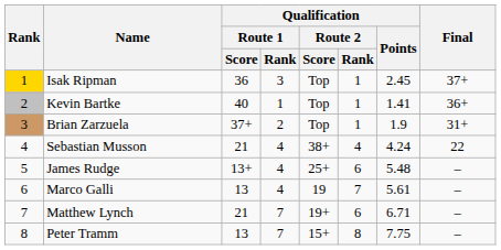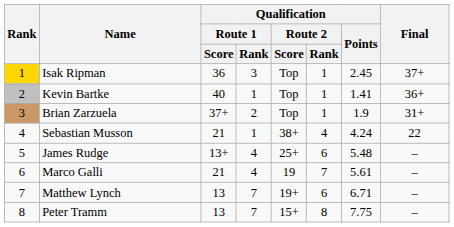 <table class="wikitable sortable mw-collapsible" style="text-align:center">
 <tr>
 <th rowspan="3">Rank</th>
 <th rowspan="3" width="200">Name</th>
 <th colspan="5" rowspan="1">Qualification</th>
 <th rowspan="3" width="80">Final</th>
 </tr>
 <tr>
 <th colspan="2">Route 1</th>
 <th colspan="2">Route 2</th>
 <th rowspan="2">Points</th>
 </tr>
 <tr>
 <th colspan="1" rowspan="1">Score</th>
 <th colspan="1" rowspan="1">Rank</th>
 <th colspan="1" rowspan="1">Score</th>
 <th colspan="1" rowspan="1">Rank</th>
 </tr>
 <tr>
 <td align="center" style="background: gold">1</td>
 <td align="left"> Isak Ripman</td>
 <td>36</td>
 <td>3</td>
 <td>Top</td>
 <td>1</td>
 <td>2.45</td>
 <td>37+</td>
 </tr>
 <tr>
 <td align="center" style="background: silver">2</td>
 <td align="left"> Kevin Bartke</td>
 <td>40</td>
 <td>1</td>
 <td>Top</td>
 <td>1</td>
 <td>1.41</td>
 <td>36+</td>
 </tr>
 <tr>
 <td align="center" style="background: #cc9966">3</td>
 <td align="left"> Brian Zarzuela</td>
 <td>37+</td>
 <td>2</td>
 <td>Top</td>
 <td>1</td>
 <td>1.9</td>
 <td>31+</td>
 </tr>
 <tr>
 <td align="center">4</td>
 <td align="left"> Sebastian Musson</td>
 <td>21</td>
-<td>4</td>
+<td>1</td>
 <td>38+</td>
 <td>4</td>
 <td>4.24</td>
 <td>22</td>
 </tr>
 <tr>
 <td align="center">5</td>
 <td align="left"> James Rudge</td>
 <td>13+</td>
 <td>4</td>
 <td>25+</td>
 <td>6</td>
 <td>5.48</td>
 <td>–</td>
 </tr>
 <tr>
 <td align="center">6</td>
 <td align="left"> Marco Galli</td>
-<td>13</td>
+<td>21</td>
 <td>4</td>
 <td>19</td>
 <td>7</td>
 <td>5.61</td>
 <td>–</td>
 </tr>
 <tr>
 <td align="center">7</td>
 <td align="left"> Matthew Lynch</td>
-<td>21</td>
+<td>13</td>
 <td>7</td>
 <td>19+</td>
 <td>6</td>
 <td>6.71</td>
 <td>–</td>
 </tr>
 <tr>
 <td align="center">8</td>
 <td align="left"> Peter Tramm</td>
 <td>13</td>
 <td>7</td>
 <td>15+</td>
 <td>8</td>
 <td>7.75</td>
 <td>–</td>
 </tr>
 </table>
